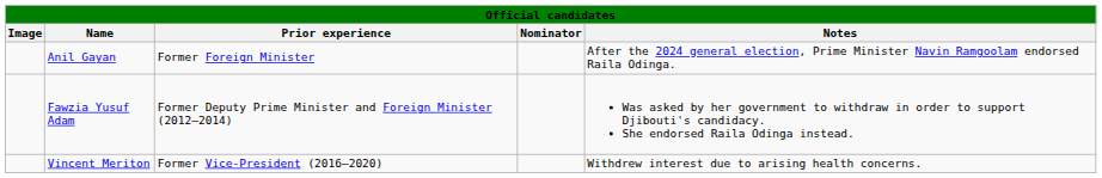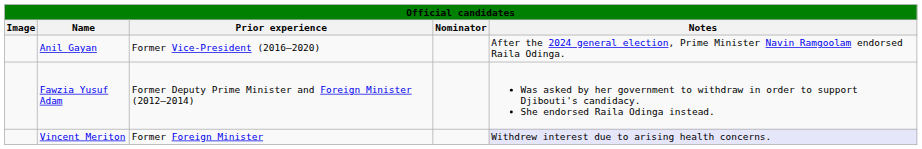 <table class="wikitable sortable">
 <tr>
 <th style="background:green;" colspan="8">Official candidates</th>
 </tr>
 <tr style="font-weight:bold;">
 <th class="unsortable">Image</th>
 <th>Name</th>
 <th>Prior experience</th>
 <th>Nominator</th>
 <th>Notes</th>
 </tr>
 <tr>
 <td></td>
 <td><a href='#'>Anil Gayan</a></td>
-<td>Former <a href='#'>Foreign Minister</a></td>
+<td>Former <a href='#'>Vice-President</a> (2016–2020)</td>
 <td></td>
 <td>After the <a href='#'>2024 general election</a>, Prime Minister <a href='#'>Navin Ramgoolam</a> endorsed Raila Odinga.</td>
 </tr>
 <tr>
 <td></td>
 <td><a href='#'>Fawzia Yusuf Adam</a></td>
 <td>Former Deputy Prime Minister and <a href='#'>Foreign Minister</a> (2012–2014)</td>
 <td></td>
 <td><br><ul><li>Was asked by her government to withdraw in order to support Djibouti's candidacy.</li><li>She endorsed Raila Odinga instead.</li></ul></td>
 </tr>
 <tr>
 <td></td>
 <td><a href='#'>Vincent Meriton</a></td>
-<td>Former <a href='#'>Vice-President</a> (2016–2020)</td>
+<td>Former <a href='#'>Foreign Minister</a></td>
 <td></td>
-<td>Withdrew interest due to arising health concerns.</td>
+<td style="background: lavender;">Withdrew interest due to arising health concerns.</td>
 </tr>
 </table>
